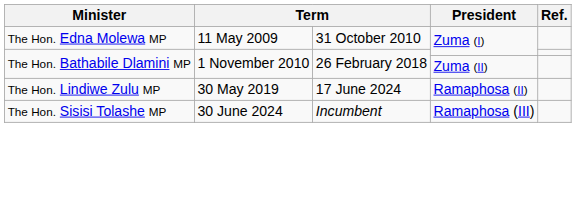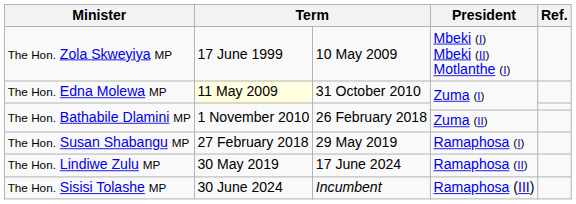 <table class="wikitable">
 <tr>
 <th>Minister</th>
 <th colspan="2">Term</th>
 <th>President</th>
 <th>Ref.</th>
 </tr>
 <tr>
+<td><small>The Hon.</small> <a href='#'>Zola Skweyiya</a> <small>MP</small></td>
+<td>17 June 1999</td>
+<td>10 May 2009</td>
+<td><a href='#'>Mbeki</a> <small>(<a href='#'>I</a>)</small><br><a href='#'>Mbeki</a> <small>(<a href='#'>II</a>)</small><br><a href='#'>Motlanthe</a> <small>(<a href='#'>I</a>)</small></td>
+<td></td>
+</tr>
+<tr>
 <td><small>The Hon.</small> <a href='#'>Edna Molewa</a> <small>MP</small></td>
-<td>11 May 2009</td>
+<td style="background: lightyellow;">11 May 2009</td>
 <td>31 October 2010</td>
 <td rowspan="2"><a href='#'>Zuma</a> <small>(<a href='#'>I</a>)</small></td>
 <td></td>
 </tr>
 <tr>
 <td rowspan="2"><small>The Hon.</small> <a href='#'>Bathabile Dlamini</a> <small>MP</small></td>
 <td rowspan="2">1 November 2010</td>
 <td rowspan="2">26 February 2018</td>
 <td></td>
 </tr>
 <tr>
 <td><a href='#'>Zuma</a> <small>(<a href='#'>II</a>)</small></td>
+<td></td>
+</tr>
+<tr>
+<td><small>The Hon.</small> <a href='#'>Susan Shabangu</a> <small>MP</small></td>
+<td>27 February 2018</td>
+<td>29 May 2019</td>
+<td><a href='#'>Ramaphosa</a> <small>(<a href='#'>I</a>)</small></td>
 <td></td>
 </tr>
 <tr>
 <td><small>The Hon.</small> <a href='#'>Lindiwe Zulu</a> <small>MP</small></td>
 <td>30 May 2019</td>
 <td>17 June 2024</td>
 <td><a href='#'>Ramaphosa</a> <small>(<a href='#'>II</a>)</small></td>
 <td></td>
 </tr>
 <tr>
 <td><small>The Hon.</small> <a href='#'>Sisisi Tolashe</a> <small>MP</small></td>
 <td>30 June 2024</td>
 <td><em>Incumbent</em></td>
 <td><a href='#'>Ramaphosa</a> (<a href='#'>III</a>)</td>
 <td></td>
 </tr>
 </table>
